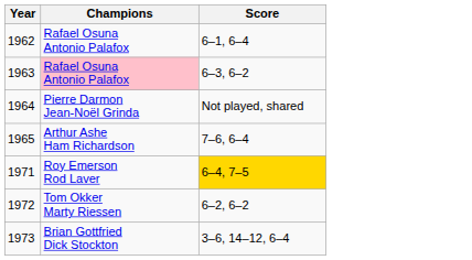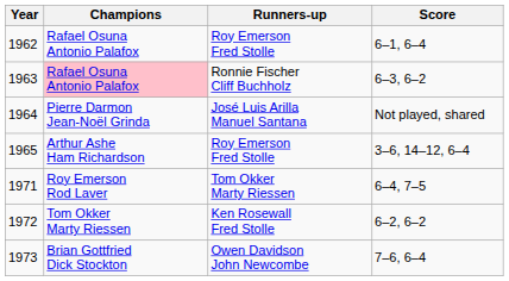 <table class="wikitable">
 <tr>
 <th style="width:40px">Year</th>
 <th style="width:200px">Champions</th>
+<th style="width:200px">Runners-up</th>
 <th style="width:160px" class="unsortable">Score</th>
 </tr>
 <tr>
 <td>1962</td>
 <td> <a href='#'>Rafael Osuna</a><br> <a href='#'>Antonio Palafox</a></td>
+<td> <a href='#'>Roy Emerson</a><br> <a href='#'>Fred Stolle</a></td>
 <td>6–1, 6–4</td>
 </tr>
 <tr>
 <td>1963</td>
 <td style="background: pink;"> <a href='#'>Rafael Osuna</a><br> <a href='#'>Antonio Palafox</a></td>
+<td> Ronnie Fischer <br>  <a href='#'>Cliff Buchholz</a></td>
 <td>6–3, 6–2</td>
 </tr>
 <tr>
 <td>1964</td>
 <td> <a href='#'>Pierre Darmon</a><br> <a href='#'>Jean-Noël Grinda</a></td>
+<td> <a href='#'>José Luis Arilla</a> <br>  <a href='#'>Manuel Santana</a></td>
 <td>Not played, shared</td>
 </tr>
 <tr>
 <td>1965</td>
 <td> <a href='#'>Arthur Ashe</a><br> <a href='#'>Ham Richardson</a></td>
-<td>7–6, 6–4</td>
+<td> <a href='#'>Roy Emerson</a><br> <a href='#'>Fred Stolle</a></td>
+<td>3–6, 14–12, 6–4</td>
 </tr>
 <tr>
 <td>1971</td>
 <td> <a href='#'>Roy Emerson</a><br> <a href='#'>Rod Laver</a></td>
-<td style="background: gold;">6–4, 7–5</td>
+<td> <a href='#'>Tom Okker</a><br> <a href='#'>Marty Riessen</a></td>
+<td>6–4, 7–5</td>
 </tr>
 <tr>
 <td>1972</td>
 <td> <a href='#'>Tom Okker</a><br> <a href='#'>Marty Riessen</a></td>
+<td> <a href='#'>Ken Rosewall</a><br> <a href='#'>Fred Stolle</a></td>
 <td>6–2, 6–2</td>
 </tr>
 <tr>
 <td>1973</td>
 <td> <a href='#'>Brian Gottfried</a><br> <a href='#'>Dick Stockton</a></td>
-<td>3–6, 14–12, 6–4</td>
+<td> <a href='#'>Owen Davidson</a><br> <a href='#'>John Newcombe</a></td>
+<td>7–6, 6–4</td>
 </tr>
 </table>
